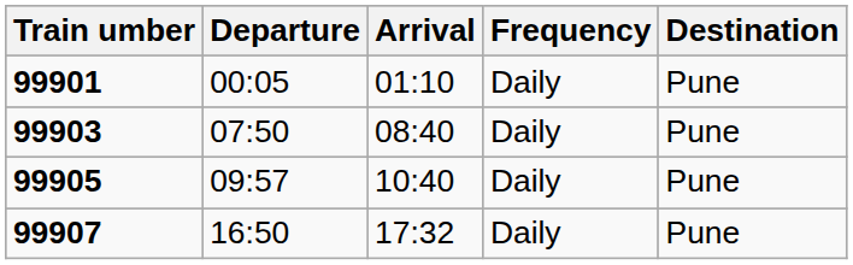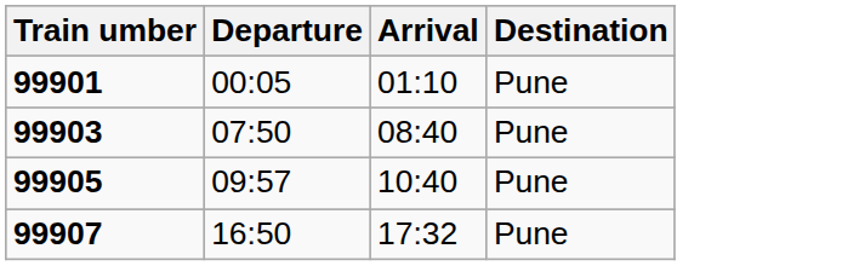 <table class="wikitable">
 <tr>
 <th>Train umber</th>
 <th>Departure</th>
 <th>Arrival</th>
-<th>Frequency</th>
 <th>Destination</th>
 </tr>
 <tr>
 <td><strong>99901</strong></td>
 <td>00:05</td>
 <td>01:10</td>
-<td>Daily</td>
 <td>Pune</td>
 </tr>
 <tr>
 <td><strong>99903</strong></td>
 <td>07:50</td>
 <td>08:40</td>
-<td>Daily</td>
 <td>Pune</td>
 </tr>
 <tr>
 <td><strong>99905</strong></td>
 <td>09:57</td>
 <td>10:40</td>
-<td>Daily</td>
 <td>Pune</td>
 </tr>
 <tr>
 <td><strong>99907</strong></td>
 <td>16:50</td>
 <td>17:32</td>
-<td>Daily</td>
 <td>Pune</td>
 </tr>
 </table>
